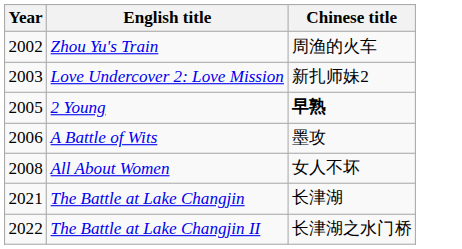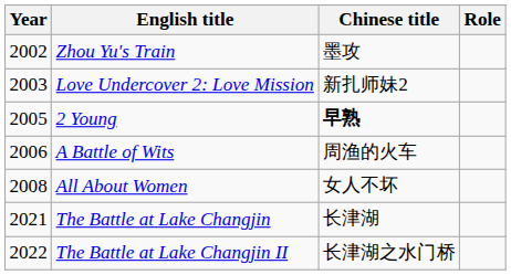 <table class="wikitable">
 <tr>
 <th>Year</th>
 <th>English title</th>
 <th>Chinese title</th>
+<th>Role</th>
 </tr>
 <tr>
 <td>2002</td>
 <td><em><a href='#'>Zhou Yu's Train</a></em></td>
-<td>周渔的火车</td>
+<td>墨攻</td>
+<td></td>
 </tr>
 <tr>
 <td>2003</td>
 <td><em><a href='#'>Love Undercover 2: Love Mission</a></em></td>
 <td>新扎师妹2</td>
+<td></td>
 </tr>
 <tr>
 <td>2005</td>
 <td><em><a href='#'>2 Young</a></em></td>
 <td><strong>早熟</strong></td>
+<td></td>
 </tr>
 <tr>
 <td>2006</td>
 <td><em><a href='#'>A Battle of Wits</a></em></td>
-<td>墨攻</td>
+<td>周渔的火车</td>
+<td></td>
 </tr>
 <tr>
 <td>2008</td>
 <td><em><a href='#'>All About Women</a></em></td>
 <td>女人不坏</td>
+<td></td>
 </tr>
 <tr>
 <td>2021</td>
 <td><em><a href='#'>The Battle at Lake Changjin</a></em></td>
 <td>长津湖</td>
+<td></td>
 </tr>
 <tr>
 <td>2022</td>
 <td><em><a href='#'>The Battle at Lake Changjin II</a></em></td>
 <td>长津湖之水门桥</td>
+<td></td>
 </tr>
 </table>
